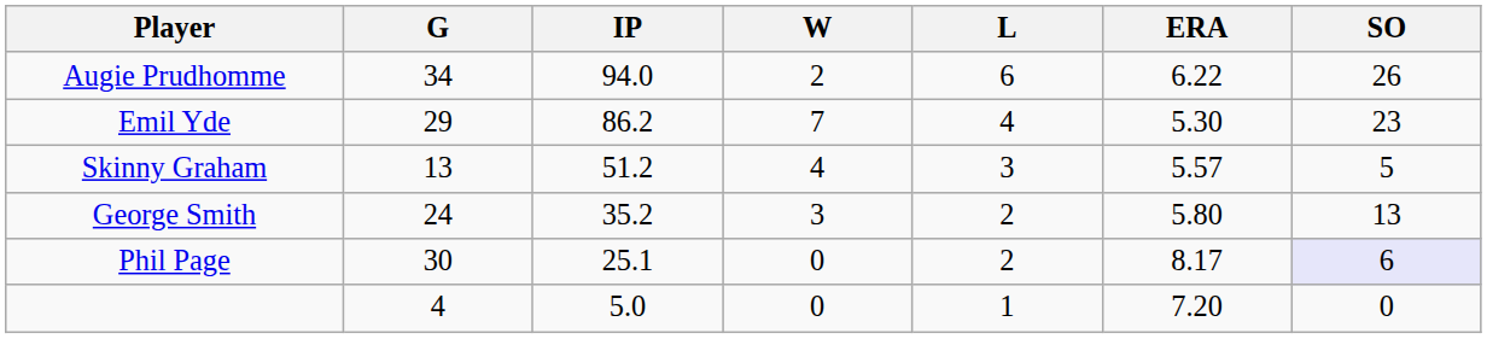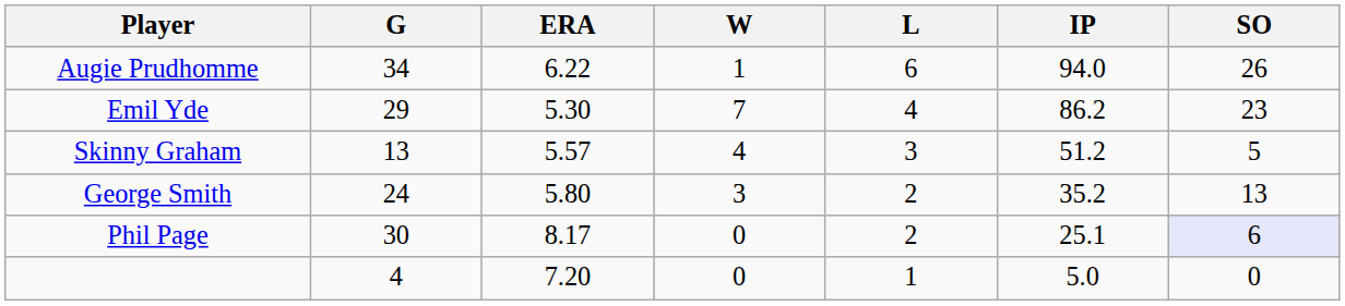 <table class="wikitable sortable">
 <tr>
 <th bgcolor="#DDDDFF" width="16%">Player</th>
 <th bgcolor="#DDDDFF" width="9%">G</th>
-<th bgcolor="#DDDDFF" width="9%">IP</th>
+<th bgcolor="#DDDDFF" width="9%">ERA</th>
 <th bgcolor="#DDDDFF" width="9%">W</th>
 <th bgcolor="#DDDDFF" width="9%">L</th>
-<th bgcolor="#DDDDFF" width="9%">ERA</th>
+<th bgcolor="#DDDDFF" width="9%">IP</th>
 <th bgcolor="#DDDDFF" width="9%">SO</th>
 </tr>
 <tr align="center">
 <td><a href='#'>Augie Prudhomme</a></td>
 <td>34</td>
+<td>6.22</td>
+<td>1</td>
+<td>6</td>
 <td>94.0</td>
-<td>2</td>
-<td>6</td>
-<td>6.22</td>
 <td>26</td>
 </tr>
 <tr align=center>
 <td><a href='#'>Emil Yde</a></td>
 <td>29</td>
-<td>86.2</td>
+<td>5.30</td>
 <td>7</td>
 <td>4</td>
-<td>5.30</td>
+<td>86.2</td>
 <td>23</td>
 </tr>
 <tr align=center>
 <td><a href='#'>Skinny Graham</a></td>
 <td>13</td>
-<td>51.2</td>
+<td>5.57</td>
 <td>4</td>
 <td>3</td>
-<td>5.57</td>
+<td>51.2</td>
 <td>5</td>
 </tr>
 <tr align=center>
 <td><a href='#'>George Smith</a></td>
 <td>24</td>
-<td>35.2</td>
+<td>5.80</td>
 <td>3</td>
 <td>2</td>
-<td>5.80</td>
+<td>35.2</td>
 <td>13</td>
 </tr>
 <tr align=center>
 <td><a href='#'>Phil Page</a></td>
 <td>30</td>
-<td>25.1</td>
+<td>8.17</td>
 <td>0</td>
 <td>2</td>
-<td>8.17</td>
+<td>25.1</td>
 <td style="background: lavender;">6</td>
 </tr>
 <tr align=center>
 <td></td>
 <td>4</td>
-<td>5.0</td>
+<td>7.20</td>
 <td>0</td>
 <td>1</td>
-<td>7.20</td>
+<td>5.0</td>
 <td>0</td>
 </tr>
 </table>
